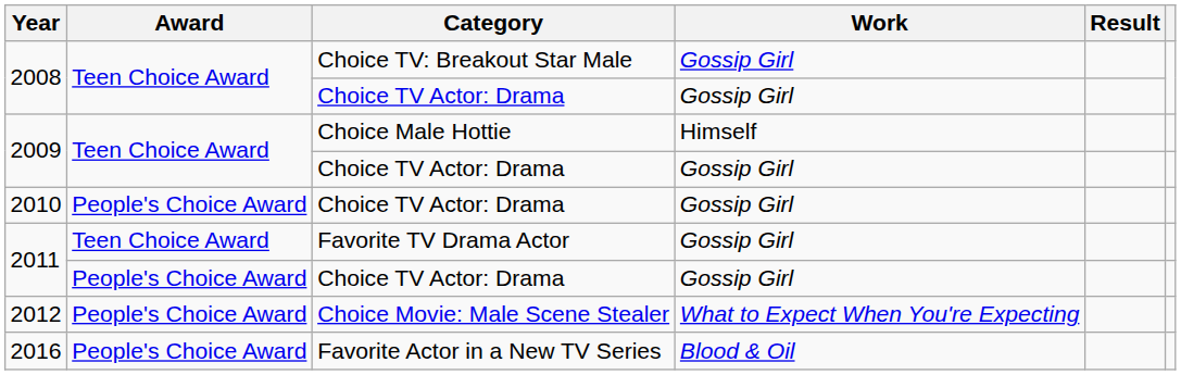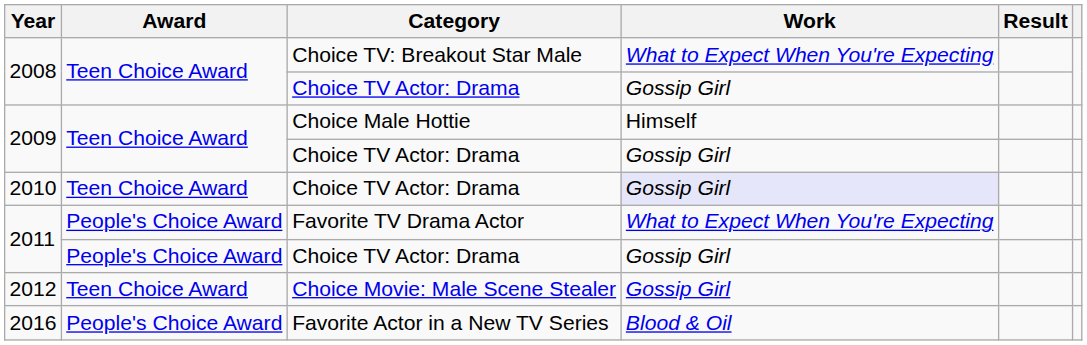 <table class="wikitable sortable">
 <tr>
 <th>Year</th>
 <th>Award</th>
 <th>Category</th>
 <th>Work</th>
 <th>Result</th>
 <th class="unsortable"></th>
 </tr>
 <tr>
 <td rowspan="2">2008</td>
 <td rowspan="2"><a href='#'>Teen Choice Award</a></td>
 <td>Choice TV: Breakout Star Male</td>
-<td><em><a href='#'>Gossip Girl</a></em></td>
+<td><em><a href='#'>What to Expect When You're Expecting</a></em></td>
 <td></td>
 <td rowspan="2" style="text-align: center;"></td>
 </tr>
 <tr>
 <td><a href='#'>Choice TV Actor: Drama</a></td>
 <td><em>Gossip Girl</em></td>
 <td></td>
 </tr>
 <tr>
 <td rowspan="2">2009</td>
 <td rowspan="2"><a href='#'>Teen Choice Award</a></td>
 <td>Choice Male Hottie</td>
 <td>Himself</td>
 <td></td>
 <td style="text-align: center;"></td>
 </tr>
 <tr>
 <td>Choice TV Actor: Drama</td>
 <td><em>Gossip Girl</em></td>
 <td></td>
 <td style="text-align: center;"></td>
 </tr>
 <tr>
 <td>2010</td>
-<td><a href='#'>People's Choice Award</a></td>
+<td><a href='#'>Teen Choice Award</a></td>
 <td>Choice TV Actor: Drama</td>
-<td><em>Gossip Girl</em></td>
+<td style="background: lavender;"><em>Gossip Girl</em></td>
 <td></td>
 <td style="text-align: center;"></td>
 </tr>
 <tr>
 <td rowspan="2">2011</td>
-<td><a href='#'>Teen Choice Award</a></td>
+<td><a href='#'>People's Choice Award</a></td>
 <td>Favorite TV Drama Actor</td>
-<td><em>Gossip Girl</em></td>
+<td><em><a href='#'>What to Expect When You're Expecting</a></em></td>
 <td></td>
 <td style="text-align: center;"></td>
 </tr>
 <tr>
 <td><a href='#'>People's Choice Award</a></td>
 <td>Choice TV Actor: Drama</td>
 <td><em>Gossip Girl</em></td>
 <td></td>
 <td style="text-align: center;"></td>
 </tr>
 <tr>
 <td>2012</td>
-<td><a href='#'>People's Choice Award</a></td>
+<td><a href='#'>Teen Choice Award</a></td>
 <td><a href='#'>Choice Movie: Male Scene Stealer</a></td>
-<td><em><a href='#'>What to Expect When You're Expecting</a></em></td>
+<td><em><a href='#'>Gossip Girl</a></em></td>
 <td></td>
 <td style="text-align: center;"></td>
 </tr>
 <tr>
 <td>2016</td>
 <td><a href='#'>People's Choice Award</a></td>
 <td>Favorite Actor in a New TV Series</td>
 <td><em><a href='#'>Blood & Oil</a></em></td>
 <td></td>
 <td style="text-align: center;"></td>
 </tr>
 </table>
